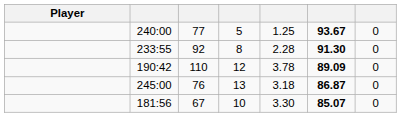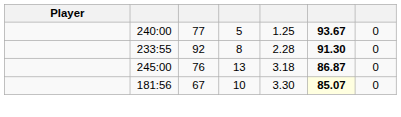 <table class="wikitable sortable" style="text-align:center;">
 <tr>
 <th width="170px">Player</th>
 <th width="60px"></th>
 <th width="50px"></th>
 <th width="50px"></th>
 <th width="60px"></th>
 <th width="60px"></th>
 <th width="50px"></th>
 </tr>
 <tr>
 <td align="left"> </td>
 <td>240:00</td>
 <td>77</td>
 <td>5</td>
 <td>1.25</td>
 <td><strong>93.67</strong></td>
 <td>0</td>
 </tr>
 <tr>
 <td align="left"> </td>
 <td>233:55</td>
 <td>92</td>
 <td>8</td>
 <td>2.28</td>
 <td><strong>91.30</strong></td>
 <td>0</td>
 </tr>
 <tr>
 <td align="left"> </td>
-<td>190:42</td>
-<td>110</td>
-<td>12</td>
-<td>3.78</td>
-<td><strong>89.09</strong></td>
-<td>0</td>
-</tr>
-<tr>
-<td align="left"> </td>
 <td>245:00</td>
 <td>76</td>
 <td>13</td>
 <td>3.18</td>
 <td><strong>86.87</strong></td>
 <td>0</td>
 </tr>
 <tr>
 <td align="left"> </td>
 <td>181:56</td>
 <td>67</td>
 <td>10</td>
 <td>3.30</td>
-<td><strong>85.07</strong></td>
+<td style="background: lightyellow;"><strong>85.07</strong></td>
 <td>0</td>
 </tr>
 </table>
